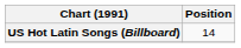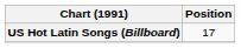 <table class="wikitable plainrowheaders " style="text-align:center;">
 <tr>
 <th scope="col">Chart (1991)</th>
 <th scope="col">Position</th>
 </tr>
 <tr>
 <th scope="row">US Hot Latin Songs (<em>Billboard</em>)</th>
-<td align="center">14</td>
+<td align="center">17</td>
 </tr>
 <tr>
 </tr>
 </table>
